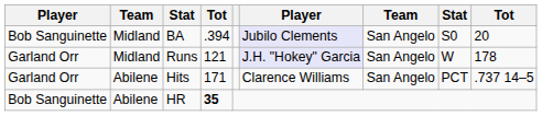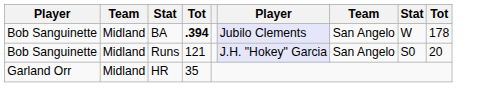 <table class="wikitable">
 <tr>
 <th>Player</th>
 <th>Team</th>
 <th>Stat</th>
 <th>Tot</th>
 <th></th>
 <th>Player</th>
 <th>Team</th>
 <th>Stat</th>
 <th>Tot</th>
 </tr>
 <tr>
 <td>Bob Sanguinette</td>
 <td>Midland</td>
 <td>BA</td>
-<td>.394</td>
+<td><strong>.394</strong></td>
 <td></td>
 <td style="background: lavender;">Jubilo Clements</td>
+<td>San Angelo</td>
+<td>W</td>
+<td>178</td>
+</tr>
+<tr>
+<td>Bob Sanguinette</td>
+<td>Midland</td>
+<td>Runs</td>
+<td>121</td>
+<td></td>
+<td style="background: lavender;">J.H. "Hokey" Garcia</td>
 <td>San Angelo</td>
 <td>S0</td>
 <td>20</td>
 </tr>
 <tr>
 <td>Garland Orr</td>
 <td>Midland</td>
-<td>Runs</td>
-<td>121</td>
-<td></td>
-<td style="background: lavender;">J.H. "Hokey" Garcia</td>
-<td>San Angelo</td>
-<td>W</td>
-<td>178</td>
-</tr>
-<tr>
-<td>Garland Orr</td>
-<td>Abilene</td>
-<td>Hits</td>
-<td>171</td>
-<td></td>
-<td>Clarence Williams</td>
-<td>San Angelo</td>
-<td>PCT</td>
-<td>.737 14–5</td>
-</tr>
-<tr>
-<td>Bob Sanguinette</td>
-<td>Abilene</td>
 <td>HR</td>
-<td><strong>35</strong></td>
+<td>35</td>
 </tr>
 </table>
